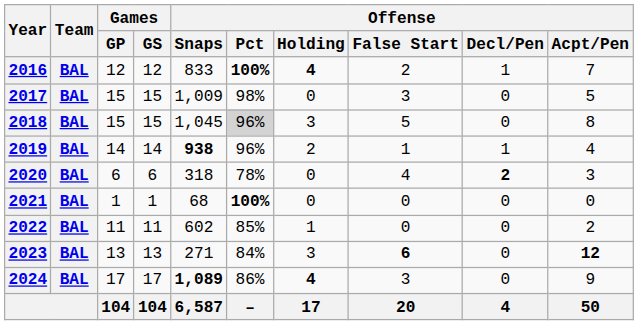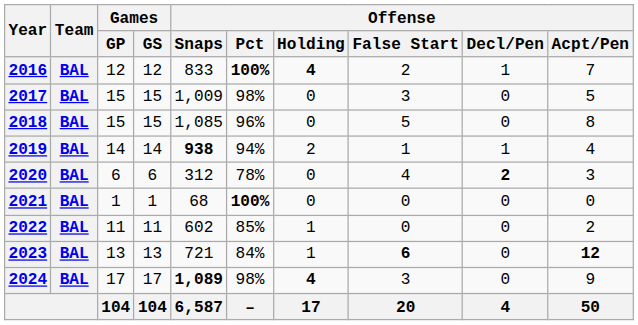 <table class="wikitable" style="text-align:center;">
 <tr>
 <th rowspan="2">Year</th>
 <th rowspan="2">Team</th>
 <th colspan="2">Games</th>
 <th colspan="8">Offense</th>
 </tr>
 <tr>
 <th>GP</th>
 <th>GS</th>
 <th>Snaps</th>
 <th>Pct</th>
 <th>Holding</th>
 <th>False Start</th>
 <th>Decl/Pen</th>
 <th>Acpt/Pen</th>
 </tr>
 <tr>
 <th><a href='#'>2016</a></th>
 <th><a href='#'>BAL</a></th>
 <td>12</td>
 <td>12</td>
 <td>833</td>
 <td><strong>100%</strong></td>
 <td><strong>4</strong></td>
 <td>2</td>
 <td>1</td>
 <td>7</td>
 </tr>
 <tr>
 <th><a href='#'>2017</a></th>
 <th><a href='#'>BAL</a></th>
 <td>15</td>
 <td>15</td>
 <td>1,009</td>
 <td>98%</td>
 <td>0</td>
 <td>3</td>
 <td>0</td>
 <td>5</td>
 </tr>
 <tr>
 <th><a href='#'>2018</a></th>
 <th><a href='#'>BAL</a></th>
 <td>15</td>
 <td>15</td>
-<td>1,045</td>
-<td style="background: lightgrey;">96%</td>
-<td>3</td>
+<td>1,085</td>
+<td>96%</td>
+<td>0</td>
 <td>5</td>
 <td>0</td>
 <td>8</td>
 </tr>
 <tr>
 <th><a href='#'>2019</a></th>
 <th><a href='#'>BAL</a></th>
 <td>14</td>
 <td>14</td>
 <td><strong>938</strong></td>
-<td>96%</td>
+<td>94%</td>
 <td>2</td>
 <td>1</td>
 <td>1</td>
 <td>4</td>
 </tr>
 <tr>
 <th><a href='#'>2020</a></th>
 <th><a href='#'>BAL</a></th>
 <td>6</td>
 <td>6</td>
-<td>318</td>
+<td>312</td>
 <td>78%</td>
 <td>0</td>
 <td>4</td>
 <td><strong>2</strong></td>
 <td>3</td>
 </tr>
 <tr>
 <th><a href='#'>2021</a></th>
 <th><a href='#'>BAL</a></th>
 <td>1</td>
 <td>1</td>
 <td>68</td>
 <td><strong>100%</strong></td>
 <td>0</td>
 <td>0</td>
 <td>0</td>
 <td>0</td>
 </tr>
 <tr>
 <th><a href='#'>2022</a></th>
 <th><a href='#'>BAL</a></th>
 <td>11</td>
 <td>11</td>
 <td>602</td>
 <td>85%</td>
 <td>1</td>
 <td>0</td>
 <td>0</td>
 <td>2</td>
 </tr>
 <tr>
 <th><a href='#'>2023</a></th>
 <th><a href='#'>BAL</a></th>
 <td>13</td>
 <td>13</td>
-<td>271</td>
+<td>721</td>
 <td>84%</td>
-<td>3</td>
+<td>1</td>
 <td><strong>6</strong></td>
 <td>0</td>
 <td><strong>12</strong></td>
 </tr>
 <tr>
 <th><a href='#'>2024</a></th>
 <th><a href='#'>BAL</a></th>
 <td>17</td>
 <td>17</td>
 <td><strong>1,089</strong></td>
-<td>86%</td>
+<td>98%</td>
 <td><strong>4</strong></td>
 <td>3</td>
 <td>0</td>
 <td>9</td>
 </tr>
 <tr>
 <th colspan="2"></th>
 <th>104</th>
 <th>104</th>
 <th>6,587</th>
 <th>–</th>
 <th>17</th>
 <th>20</th>
 <th>4</th>
 <th>50</th>
 </tr>
 </table>
